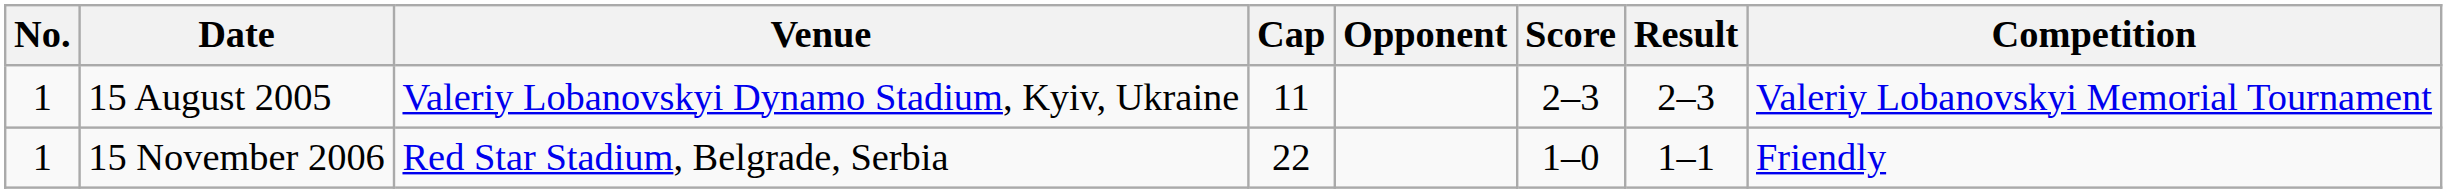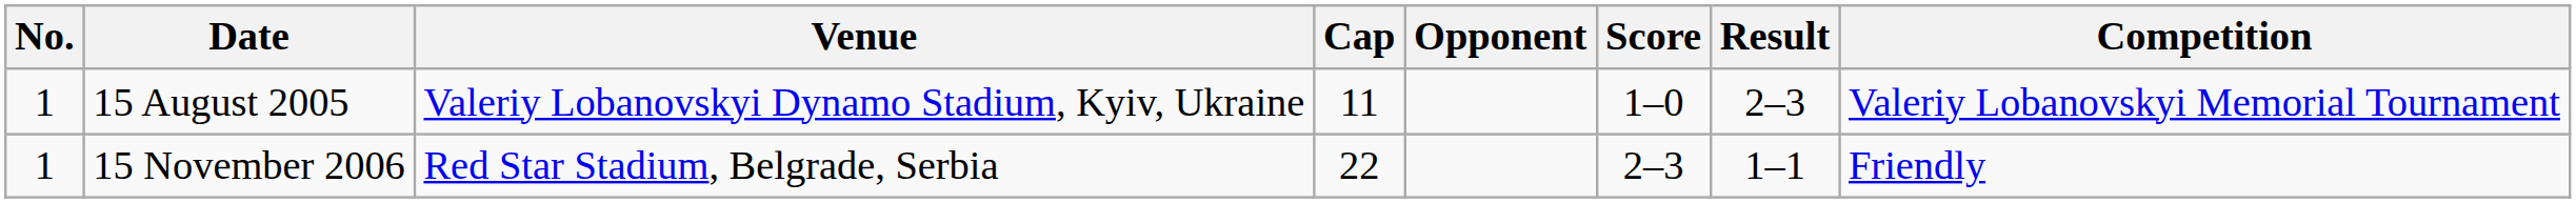 <table class="wikitable sortable">
 <tr>
 <th>No.</th>
 <th>Date</th>
 <th>Venue</th>
 <th>Cap</th>
 <th>Opponent</th>
 <th>Score</th>
 <th>Result</th>
 <th>Competition</th>
 </tr>
 <tr>
 <td align=center>1</td>
 <td>15 August 2005</td>
 <td><a href='#'>Valeriy Lobanovskyi Dynamo Stadium</a>, Kyiv, Ukraine</td>
 <td align=center>11</td>
 <td></td>
-<td align=center>2–3</td>
+<td align=center>1–0</td>
 <td align=center>2–3</td>
 <td><a href='#'>Valeriy Lobanovskyi Memorial Tournament</a></td>
 </tr>
 <tr>
 <td align=center>1</td>
 <td>15 November 2006</td>
 <td><a href='#'>Red Star Stadium</a>, Belgrade, Serbia</td>
 <td align=center>22</td>
 <td></td>
-<td align=center>1–0</td>
+<td align=center>2–3</td>
 <td align=center>1–1</td>
 <td><a href='#'>Friendly</a></td>
 </tr>
 </table>
